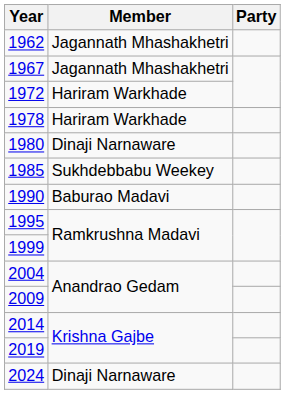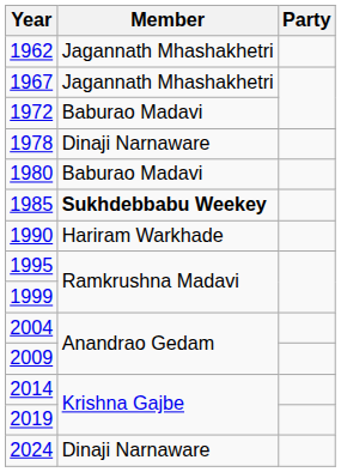 <table class="wikitable">
 <tr>
 <th>Year</th>
 <th>Member</th>
 <th colspan=2>Party</th>
 </tr>
 <tr>
 <td><a href='#'>1962</a></td>
 <td>Jagannath Mhashakhetri</td>
 <td></td>
 </tr>
 <tr>
 <td><a href='#'>1967</a></td>
 <td>Jagannath Mhashakhetri</td>
 </tr>
 <tr>
 <td><a href='#'>1972</a></td>
-<td>Hariram Warkhade</td>
+<td>Baburao Madavi</td>
 </tr>
 <tr>
 <td><a href='#'>1978</a></td>
-<td>Hariram Warkhade</td>
+<td>Dinaji Narnaware</td>
 <td></td>
 </tr>
 <tr>
 <td><a href='#'>1980</a></td>
-<td>Dinaji Narnaware</td>
+<td>Baburao Madavi</td>
 <td></td>
 </tr>
 <tr>
 <td><a href='#'>1985</a></td>
-<td>Sukhdebbabu Weekey</td>
+<td><strong>Sukhdebbabu Weekey</strong></td>
 <td></td>
 </tr>
 <tr>
 <td><a href='#'>1990</a></td>
-<td>Baburao Madavi</td>
+<td>Hariram Warkhade</td>
 <td></td>
 </tr>
 <tr>
 <td><a href='#'>1995</a></td>
 <td rowspan="2">Ramkrushna Madavi</td>
 </tr>
 <tr>
 <td><a href='#'>1999</a></td>
 </tr>
 <tr>
 <td><a href='#'>2004</a></td>
 <td rowspan="2">Anandrao Gedam</td>
 <td></td>
 </tr>
 <tr>
 <td><a href='#'>2009</a></td>
 </tr>
 <tr>
 <td><a href='#'>2014</a></td>
 <td rowspan="2"><a href='#'>Krishna Gajbe</a></td>
 <td></td>
 </tr>
 <tr>
 <td><a href='#'>2019</a></td>
 </tr>
 <tr>
 <td><a href='#'>2024</a></td>
 <td>Dinaji Narnaware</td>
 <td></td>
 </tr>
 </table>
